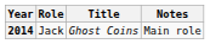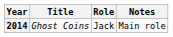 <table class="wikitable plainrowheaders sortable">
 <tr>
 <th scope="col">Year</th>
+<th scope="col">Title</th>
 <th scope="col">Role</th>
-<th scope="col">Title</th>
 <th class="unsortable">Notes</th>
 </tr>
 <tr>
 <th scope="row">2014</th>
+<td><em>Ghost Coins</em></td>
 <td>Jack</td>
-<td><em>Ghost Coins</em></td>
 <td>Main role</td>
 </tr>
 </table>
